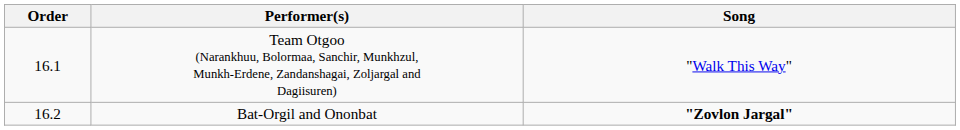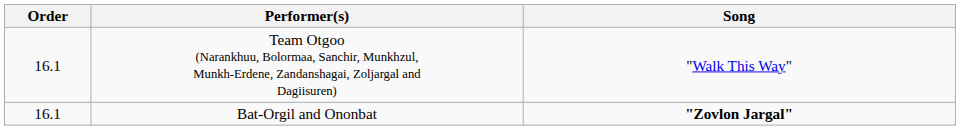 <table class="wikitable" style="text-align:center; line-height:17px; ">
 <tr>
 <th width="05%">Order</th>
 <th width="25%">Performer(s)</th>
 <th width="25%">Song</th>
 </tr>
 <tr>
 <td>16.1</td>
 <td>Team Otgoo<br><small>(Narankhuu, Bolormaa, Sanchir, Munkhzul,<br> Munkh-Erdene, Zandanshagai, Zoljargal and<br> Dagiisuren)</small></td>
 <td>"<a href='#'>Walk This Way</a>"</td>
 </tr>
 <tr>
-<td>16.2</td>
+<td>16.1</td>
 <td>Bat-Orgil and Ononbat</td>
 <td><strong>"Zovlon Jargal"</strong></td>
 </tr>
 </table>
